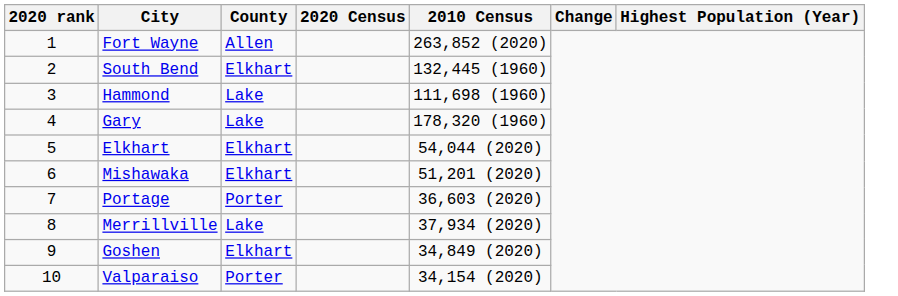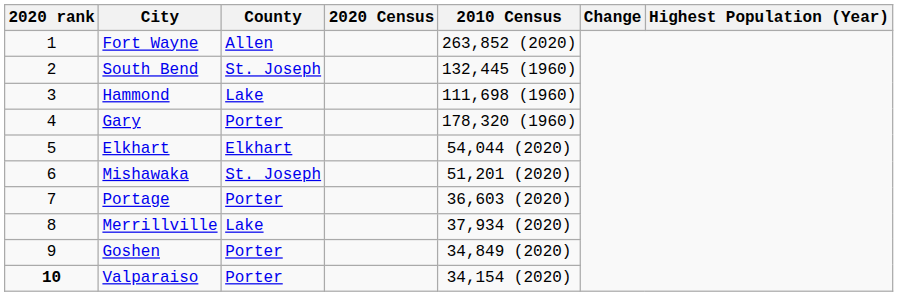 <table class="wikitable sortable" style="text-align:center">
 <tr>
 <th>2020 rank</th>
 <th>City</th>
 <th>County</th>
 <th>2020 Census</th>
 <th>2010 Census</th>
 <th>Change</th>
 <th>Highest Population (Year)</th>
 </tr>
 <tr>
 <td>1</td>
 <td align=left><a href='#'>Fort Wayne</a></td>
 <td align=left><a href='#'>Allen</a></td>
 <td></td>
 <td>263,852 (2020)</td>
 </tr>
 <tr>
 <td>2</td>
 <td align=left><a href='#'>South Bend</a></td>
-<td align=left><a href='#'>Elkhart</a></td>
+<td align=left><a href='#'>St. Joseph</a></td>
 <td></td>
 <td>132,445 (1960)</td>
 </tr>
 <tr>
 <td>3</td>
 <td align=left><a href='#'>Hammond</a></td>
 <td align=left><a href='#'>Lake</a></td>
 <td></td>
 <td>111,698 (1960)</td>
 </tr>
 <tr>
 <td>4</td>
 <td align=left><a href='#'>Gary</a></td>
-<td align=left><a href='#'>Lake</a></td>
+<td align=left><a href='#'>Porter</a></td>
 <td></td>
 <td>178,320 (1960)</td>
 </tr>
 <tr>
 <td>5</td>
 <td align=left><a href='#'>Elkhart</a></td>
 <td align=left><a href='#'>Elkhart</a></td>
 <td></td>
 <td>54,044 (2020)</td>
 </tr>
 <tr>
 <td>6</td>
 <td align=left><a href='#'>Mishawaka</a></td>
-<td align=left><a href='#'>Elkhart</a></td>
+<td align=left><a href='#'>St. Joseph</a></td>
 <td></td>
 <td>51,201 (2020)</td>
 </tr>
 <tr>
 <td>7</td>
 <td align=left><a href='#'>Portage</a></td>
 <td align=left><a href='#'>Porter</a></td>
 <td></td>
 <td>36,603 (2020)</td>
 </tr>
 <tr>
 <td>8</td>
 <td align=left><a href='#'>Merrillville</a></td>
 <td align=left><a href='#'>Lake</a></td>
 <td></td>
 <td>37,934 (2020)</td>
 </tr>
 <tr>
 <td>9</td>
 <td align=left><a href='#'>Goshen</a></td>
-<td align=left><a href='#'>Elkhart</a></td>
+<td align=left><a href='#'>Porter</a></td>
 <td></td>
 <td>34,849 (2020)</td>
 </tr>
 <tr>
-<td>10</td>
+<td><strong>10</strong></td>
 <td align=left><a href='#'>Valparaiso</a></td>
 <td align=left><a href='#'>Porter</a></td>
 <td></td>
 <td>34,154 (2020)</td>
 </tr>
 </table>
